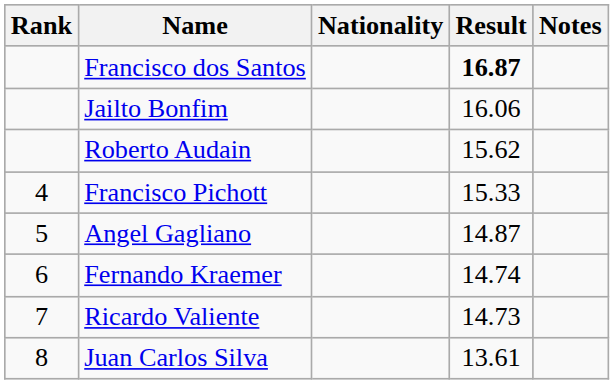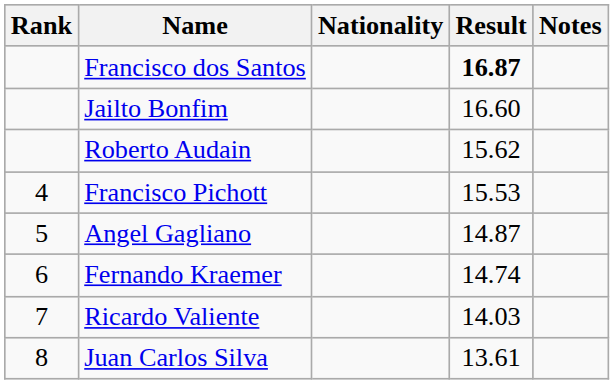 <table class="wikitable sortable" style="text-align:center">
 <tr>
 <th>Rank</th>
 <th>Name</th>
 <th>Nationality</th>
 <th>Result</th>
 <th>Notes</th>
 </tr>
 <tr>
 <td></td>
 <td align=left><a href='#'>Francisco dos Santos</a></td>
 <td align=left></td>
 <td><strong>16.87</strong></td>
 <td></td>
 </tr>
 <tr>
 <td></td>
 <td align=left><a href='#'>Jailto Bonfim</a></td>
 <td align=left></td>
-<td>16.06</td>
+<td>16.60</td>
 <td></td>
 </tr>
 <tr>
 <td></td>
 <td align=left><a href='#'>Roberto Audain</a></td>
 <td align=left></td>
 <td>15.62</td>
 <td></td>
 </tr>
 <tr>
 <td>4</td>
 <td align=left><a href='#'>Francisco Pichott</a></td>
 <td align=left></td>
-<td>15.33</td>
+<td>15.53</td>
 <td></td>
 </tr>
 <tr>
 <td>5</td>
 <td align=left><a href='#'>Angel Gagliano</a></td>
 <td align=left></td>
 <td>14.87</td>
 <td></td>
 </tr>
 <tr>
 <td>6</td>
 <td align=left><a href='#'>Fernando Kraemer</a></td>
 <td align=left></td>
 <td>14.74</td>
 <td></td>
 </tr>
 <tr>
 <td>7</td>
 <td align=left><a href='#'>Ricardo Valiente</a></td>
 <td align=left></td>
-<td>14.73</td>
+<td>14.03</td>
 <td></td>
 </tr>
 <tr>
 <td>8</td>
 <td align=left><a href='#'>Juan Carlos Silva</a></td>
 <td align=left></td>
 <td>13.61</td>
 <td></td>
 </tr>
 </table>
